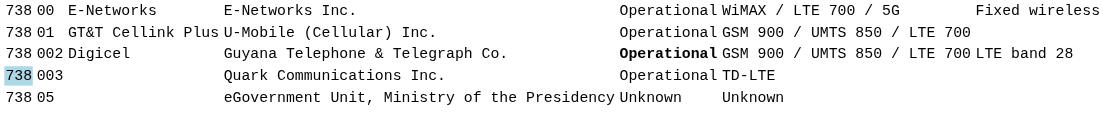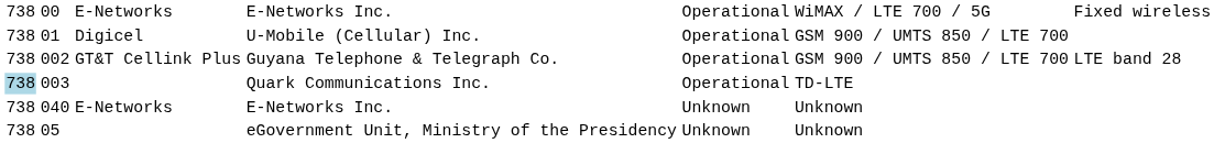 <table>
 <tr>
 <td>738</td>
 <td>00</td>
 <td>E-Networks</td>
 <td>E-Networks Inc.</td>
 <td>Operational</td>
 <td>WiMAX / LTE 700 / 5G</td>
 <td> Fixed wireless</td>
 </tr>
 <tr>
 <td>738</td>
 <td>01</td>
-<td>GT&T Cellink Plus</td>
+<td>Digicel</td>
 <td>U-Mobile (Cellular) Inc.</td>
 <td>Operational</td>
 <td>GSM 900 / UMTS 850 / LTE 700</td>
 <td></td>
 </tr>
 <tr>
 <td>738</td>
 <td>002</td>
-<td>Digicel</td>
+<td>GT&T Cellink Plus</td>
 <td>Guyana Telephone & Telegraph Co.</td>
-<td><strong>Operational</strong></td>
+<td>Operational</td>
 <td>GSM 900 / UMTS 850 / LTE 700</td>
 <td> LTE band 28</td>
 </tr>
 <tr>
 <td style="background: lightblue;">738</td>
 <td>003</td>
 <td></td>
 <td>Quark Communications Inc.</td>
 <td>Operational</td>
 <td>TD-LTE</td>
 <td></td>
 </tr>
 <tr>
 <td>738</td>
+<td>040</td>
+<td>E-Networks</td>
+<td>E-Networks Inc.</td>
+<td>Unknown</td>
+<td>Unknown</td>
+<td></td>
+</tr>
+<tr>
+<td>738</td>
 <td>05</td>
 <td></td>
 <td>eGovernment Unit, Ministry of the Presidency</td>
 <td>Unknown</td>
 <td>Unknown</td>
 <td></td>
 </tr>
 </table>
